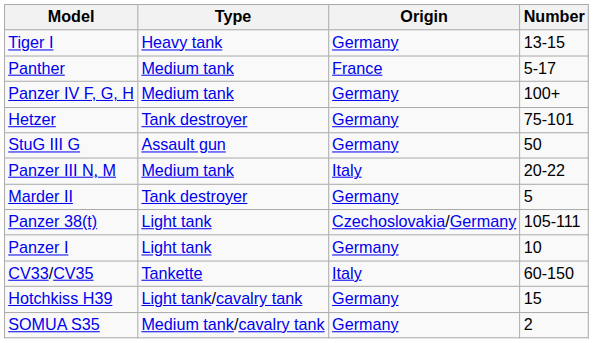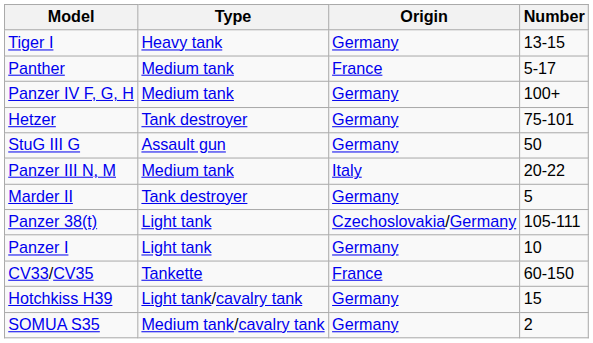 <table class="wikitable">
 <tr>
 <th>Model</th>
 <th>Type</th>
 <th>Origin</th>
 <th>Number</th>
 </tr>
 <tr>
 <td><a href='#'>Tiger I</a></td>
 <td><a href='#'>Heavy tank</a></td>
 <td><a href='#'>Germany</a></td>
 <td>13-15 </td>
 </tr>
 <tr>
 <td><a href='#'>Panther</a></td>
 <td><a href='#'>Medium tank</a></td>
 <td><a href='#'>France</a></td>
 <td>5-17</td>
 </tr>
 <tr>
 <td><a href='#'>Panzer IV F, G, H</a></td>
 <td><a href='#'>Medium tank</a></td>
 <td><a href='#'>Germany</a></td>
 <td>100+ </td>
 </tr>
 <tr>
 <td><a href='#'>Hetzer</a></td>
 <td><a href='#'>Tank destroyer</a></td>
 <td><a href='#'>Germany</a></td>
 <td>75-101</td>
 </tr>
 <tr>
 <td><a href='#'>StuG III G</a></td>
 <td><a href='#'>Assault gun</a></td>
 <td><a href='#'>Germany</a></td>
 <td>50</td>
 </tr>
 <tr>
 <td><a href='#'>Panzer III N, M</a></td>
 <td><a href='#'>Medium tank</a></td>
 <td><a href='#'>Italy</a></td>
 <td>20-22 </td>
 </tr>
 <tr>
 <td><a href='#'>Marder II</a></td>
 <td><a href='#'>Tank destroyer</a></td>
 <td><a href='#'>Germany</a></td>
 <td>5 </td>
 </tr>
 <tr>
 <td><a href='#'>Panzer 38(t)</a></td>
 <td><a href='#'>Light tank</a></td>
 <td><a href='#'>Czechoslovakia</a>/<a href='#'>Germany</a></td>
 <td>105-111 </td>
 </tr>
 <tr>
 <td><a href='#'>Panzer I</a></td>
 <td><a href='#'>Light tank</a></td>
 <td><a href='#'>Germany</a></td>
 <td>10 </td>
 </tr>
 <tr>
 <td><a href='#'>CV33</a>/<a href='#'>CV35</a></td>
 <td><a href='#'>Tankette</a></td>
-<td><a href='#'>Italy</a></td>
+<td><a href='#'>France</a></td>
 <td>60-150 </td>
 </tr>
 <tr>
 <td><a href='#'>Hotchkiss H39</a></td>
 <td><a href='#'>Light tank</a>/<a href='#'>cavalry tank</a></td>
 <td><a href='#'>Germany</a></td>
 <td>15 </td>
 </tr>
 <tr>
 <td><a href='#'>SOMUA S35</a></td>
 <td><a href='#'>Medium tank</a>/<a href='#'>cavalry tank</a></td>
 <td><a href='#'>Germany</a></td>
 <td>2</td>
 </tr>
 </table>
